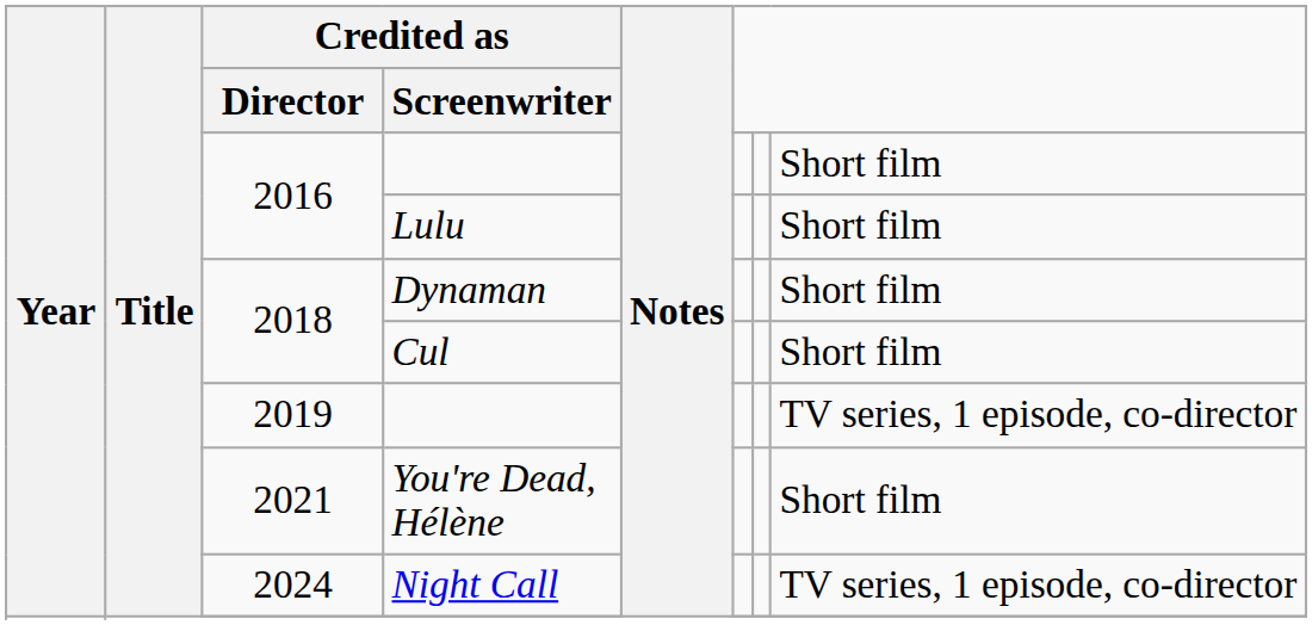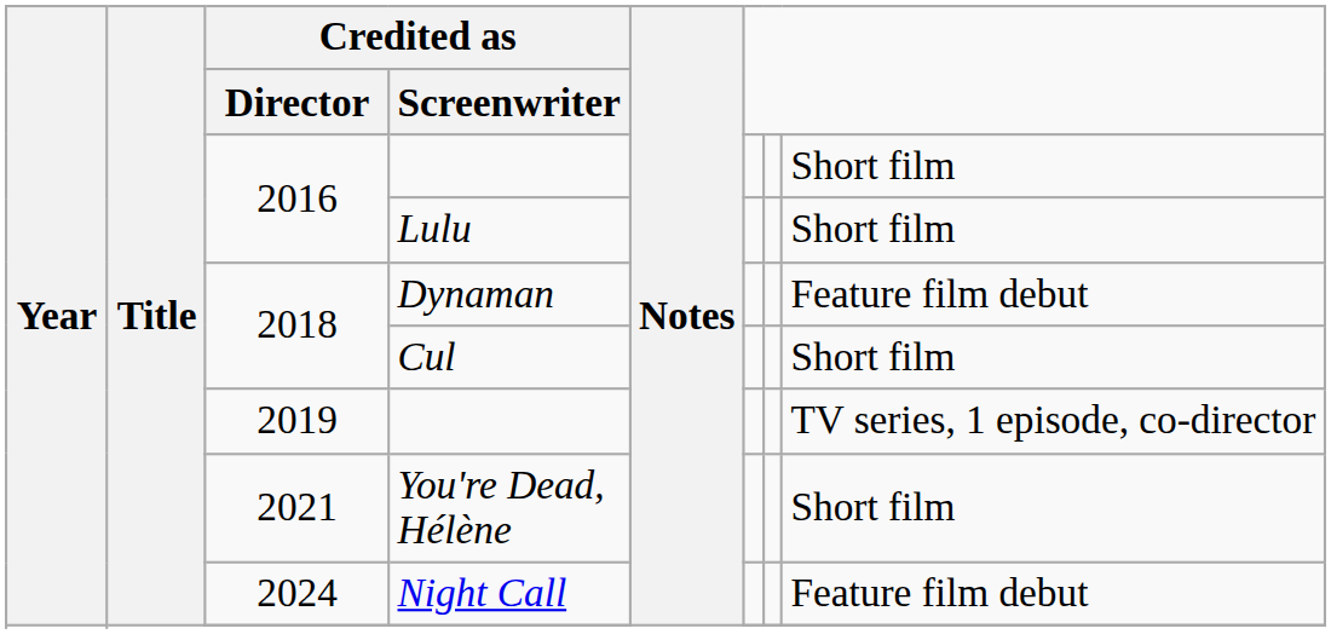 <table class="wikitable sortable">
 <tr>
 <th rowspan=12 width="33">Year</th>
 <th rowspan=12>Title</th>
 <th colspan=2>Credited as</th>
 <th rowspan=12>Notes</th>
 </tr>
 <tr>
 <th width=65>Director</th>
 <th width=65>Screenwriter</th>
 </tr>
 <tr>
 <td align="center" rowspan=2>2016</td>
 <td></td>
 <td></td>
 <td></td>
 <td>Short film</td>
 </tr>
 <tr>
 <td><em>Lulu</em></td>
 <td></td>
 <td></td>
 <td>Short film</td>
 </tr>
 <tr>
 <td align="center" rowspan=2>2018</td>
 <td><em>Dynaman</em></td>
 <td></td>
 <td></td>
-<td>Short film</td>
+<td>Feature film debut</td>
 </tr>
 <tr>
 <td><em>Cul</em></td>
 <td></td>
 <td></td>
 <td>Short film</td>
 </tr>
 <tr>
 <td align="center">2019</td>
 <td></td>
 <td></td>
 <td></td>
 <td>TV series, 1 episode, co-director</td>
 </tr>
 <tr>
 <td align="center">2021</td>
 <td><em>You're Dead, Hélène</em></td>
 <td></td>
 <td></td>
 <td>Short film</td>
 </tr>
 <tr>
 <td align="center">2024</td>
 <td><em><a href='#'>Night Call</a></em></td>
 <td></td>
 <td></td>
-<td>TV series, 1 episode, co-director</td>
+<td>Feature film debut</td>
 </tr>
 <tr>
 </tr>
 </table>
